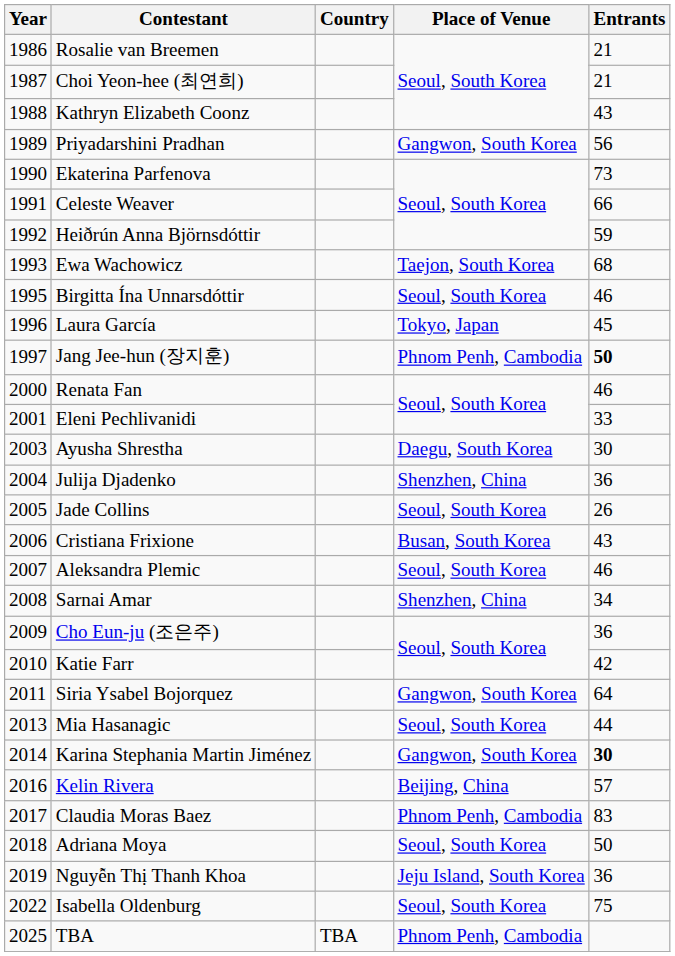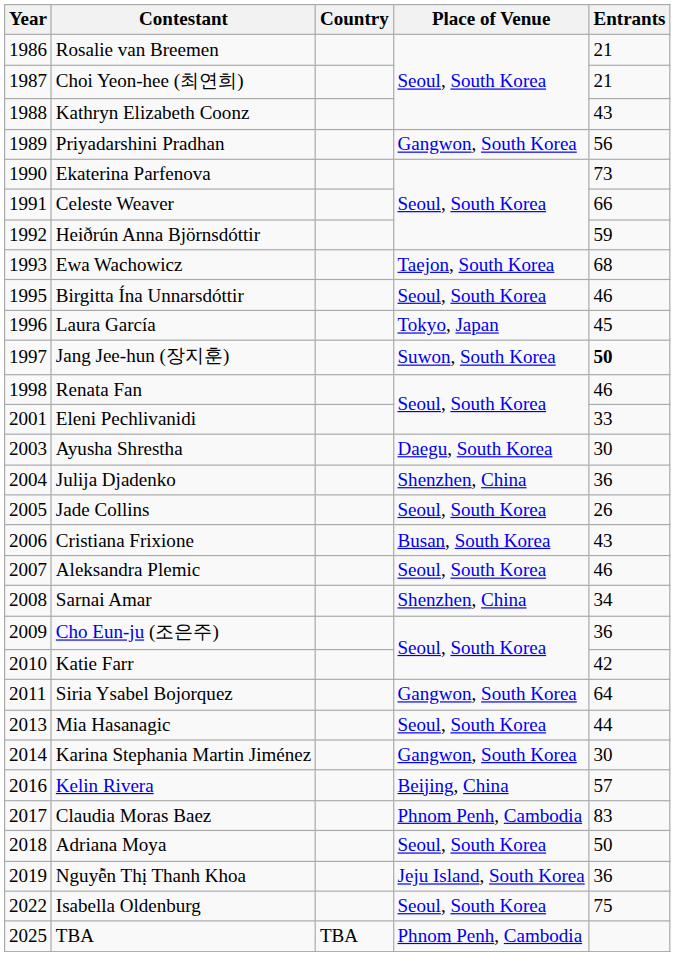 <table class="wikitable">
 <tr>
 <th>Year</th>
 <th>Contestant</th>
 <th>Country</th>
 <th>Place of Venue</th>
 <th>Entrants</th>
 </tr>
 <tr>
 <td>1986</td>
 <td>Rosalie van Breemen</td>
 <td></td>
 <td rowspan="3"><a href='#'>Seoul</a>, <a href='#'>South Korea</a></td>
 <td>21</td>
 </tr>
 <tr>
 <td>1987</td>
 <td>Choi Yeon-hee (최연희)</td>
 <td></td>
 <td>21</td>
 </tr>
 <tr>
 <td>1988</td>
 <td>Kathryn Elizabeth Coonz</td>
 <td></td>
 <td>43</td>
 </tr>
 <tr>
 <td>1989</td>
 <td>Priyadarshini Pradhan</td>
 <td></td>
 <td><a href='#'>Gangwon</a>, <a href='#'>South Korea</a></td>
 <td>56</td>
 </tr>
 <tr>
 <td>1990</td>
 <td>Ekaterina Parfenova</td>
 <td></td>
 <td rowspan="3"><a href='#'>Seoul</a>, <a href='#'>South Korea</a></td>
 <td>73</td>
 </tr>
 <tr>
 <td>1991</td>
 <td>Celeste Weaver</td>
 <td></td>
 <td>66</td>
 </tr>
 <tr>
 <td>1992</td>
 <td>Heiðrún Anna Björnsdóttir</td>
 <td></td>
 <td>59</td>
 </tr>
 <tr>
 <td>1993</td>
 <td>Ewa Wachowicz</td>
 <td></td>
 <td><a href='#'>Taejon</a>, <a href='#'>South Korea</a></td>
 <td>68</td>
 </tr>
 <tr>
 <td>1995</td>
 <td>Birgitta Ína Unnarsdóttir</td>
 <td></td>
 <td><a href='#'>Seoul</a>, <a href='#'>South Korea</a></td>
 <td>46</td>
 </tr>
 <tr>
 <td>1996</td>
 <td>Laura García</td>
 <td></td>
 <td><a href='#'>Tokyo</a>, <a href='#'>Japan</a></td>
 <td>45</td>
 </tr>
 <tr>
 <td>1997</td>
 <td>Jang Jee-hun (장지훈)</td>
 <td></td>
-<td><a href='#'>Phnom Penh</a>, <a href='#'>Cambodia</a></td>
+<td><a href='#'>Suwon</a>, <a href='#'>South Korea</a></td>
 <td><strong>50</strong></td>
 </tr>
 <tr>
-<td>2000</td>
+<td>1998</td>
 <td>Renata Fan</td>
 <td></td>
 <td rowspan="2"><a href='#'>Seoul</a>, <a href='#'>South Korea</a></td>
 <td>46</td>
 </tr>
 <tr>
 <td>2001</td>
 <td>Eleni Pechlivanidi</td>
 <td></td>
 <td>33</td>
 </tr>
 <tr>
 <td>2003</td>
 <td>Ayusha Shrestha</td>
 <td></td>
 <td><a href='#'>Daegu</a>, <a href='#'>South Korea</a></td>
 <td>30</td>
 </tr>
 <tr>
 <td>2004</td>
 <td>Julija Djadenko</td>
 <td></td>
 <td><a href='#'>Shenzhen</a>, <a href='#'>China</a></td>
 <td>36</td>
 </tr>
 <tr>
 <td>2005</td>
 <td>Jade Collins</td>
 <td></td>
 <td><a href='#'>Seoul</a>, <a href='#'>South Korea</a></td>
 <td>26</td>
 </tr>
 <tr>
 <td>2006</td>
 <td>Cristiana Frixione</td>
 <td></td>
 <td><a href='#'>Busan</a>, <a href='#'>South Korea</a></td>
 <td>43</td>
 </tr>
 <tr>
 <td>2007</td>
 <td>Aleksandra Plemic</td>
 <td></td>
 <td><a href='#'>Seoul</a>, <a href='#'>South Korea</a></td>
 <td>46</td>
 </tr>
 <tr>
 <td>2008</td>
 <td>Sarnai Amar</td>
 <td></td>
 <td><a href='#'>Shenzhen</a>, <a href='#'>China</a></td>
 <td>34</td>
 </tr>
 <tr>
 <td>2009</td>
 <td><a href='#'>Cho Eun-ju</a> (조은주)</td>
 <td></td>
 <td rowspan="2"><a href='#'>Seoul</a>, <a href='#'>South Korea</a></td>
 <td>36</td>
 </tr>
 <tr>
 <td>2010</td>
 <td>Katie Farr</td>
 <td></td>
 <td>42</td>
 </tr>
 <tr>
 <td>2011</td>
 <td>Siria Ysabel Bojorquez</td>
 <td></td>
 <td><a href='#'>Gangwon</a>, <a href='#'>South Korea</a></td>
 <td>64</td>
 </tr>
 <tr>
 <td>2013</td>
 <td>Mia Hasanagic</td>
 <td></td>
 <td><a href='#'>Seoul</a>, <a href='#'>South Korea</a></td>
 <td>44</td>
 </tr>
 <tr>
 <td>2014</td>
 <td>Karina Stephania Martin Jiménez</td>
 <td></td>
 <td><a href='#'>Gangwon</a>, <a href='#'>South Korea</a></td>
-<td><strong>30</strong></td>
+<td>30</td>
 </tr>
 <tr>
 <td>2016</td>
 <td><a href='#'>Kelin Rivera</a></td>
 <td></td>
 <td><a href='#'>Beijing</a>, <a href='#'>China</a></td>
 <td>57</td>
 </tr>
 <tr>
 <td>2017</td>
 <td>Claudia Moras Baez</td>
 <td></td>
 <td><a href='#'>Phnom Penh</a>, <a href='#'>Cambodia</a></td>
 <td>83</td>
 </tr>
 <tr>
 <td>2018</td>
 <td>Adriana Moya</td>
 <td></td>
 <td><a href='#'>Seoul</a>, <a href='#'>South Korea</a></td>
 <td>50</td>
 </tr>
 <tr>
 <td>2019</td>
 <td>Nguyễn Thị Thanh Khoa</td>
 <td></td>
 <td><a href='#'>Jeju Island</a>, <a href='#'>South Korea</a></td>
 <td>36</td>
 </tr>
 <tr>
 <td>2022</td>
 <td>Isabella Oldenburg</td>
 <td></td>
 <td><a href='#'>Seoul</a>, <a href='#'>South Korea</a></td>
 <td>75</td>
 </tr>
 <tr>
 <td>2025</td>
 <td>TBA</td>
 <td>TBA</td>
 <td><a href='#'>Phnom Penh</a>, <a href='#'>Cambodia</a></td>
 <td></td>
 </tr>
 <tr>
 </tr>
 </table>
